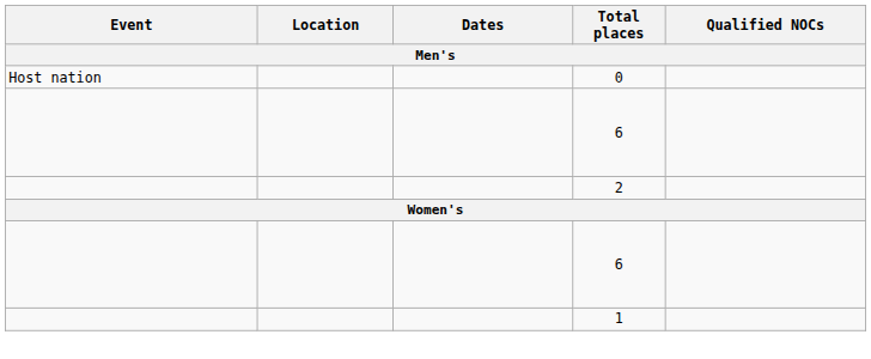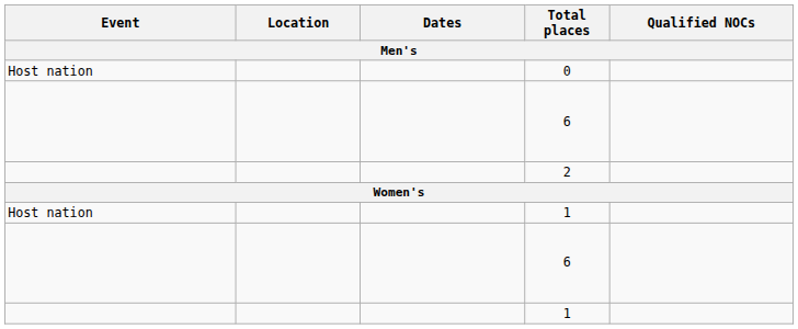 <table class="wikitable" width=800>
 <tr>
 <th>Event</th>
 <th width=120>Location</th>
 <th width=160>Dates</th>
 <th width=80>Total places</th>
 <th width=180>Qualified NOCs</th>
 </tr>
 <tr style="font-size:95%;">
 <th colspan=5>Men's</th>
 </tr>
 <tr>
 <td>Host nation</td>
 <td></td>
 <td></td>
 <td align="center">0</td>
 <td></td>
 </tr>
 <tr>
 <td></td>
 <td></td>
 <td></td>
 <td align="center">6</td>
 <td><br><br><br><br><br></td>
 </tr>
 <tr>
 <td></td>
 <td></td>
 <td></td>
 <td align="center">2</td>
 <td><br></td>
 </tr>
 <tr style="font-size:95%;">
 <th colspan=5>Women's</th>
 </tr>
 <tr>
+<td>Host nation</td>
+<td></td>
+<td></td>
+<td align="center">1</td>
+<td></td>
+</tr>
+<tr>
 <td></td>
 <td></td>
 <td></td>
 <td align="center">6</td>
 <td><br><br><br><br><br></td>
 </tr>
 <tr>
 <td></td>
 <td></td>
 <td></td>
 <td align="center">1</td>
 <td></td>
 </tr>
 </table>
